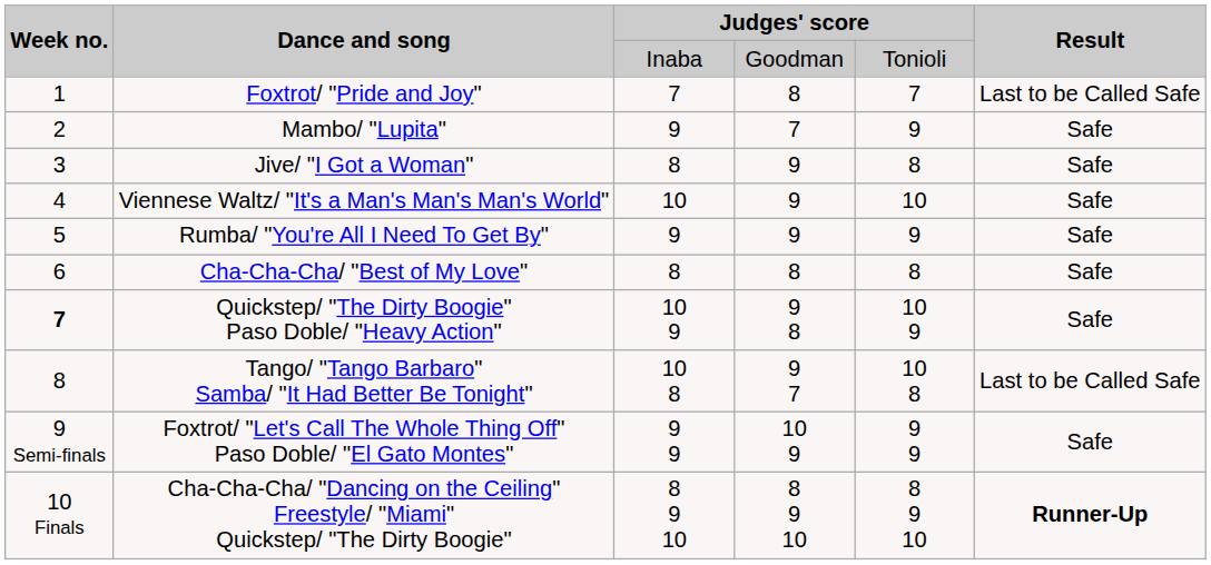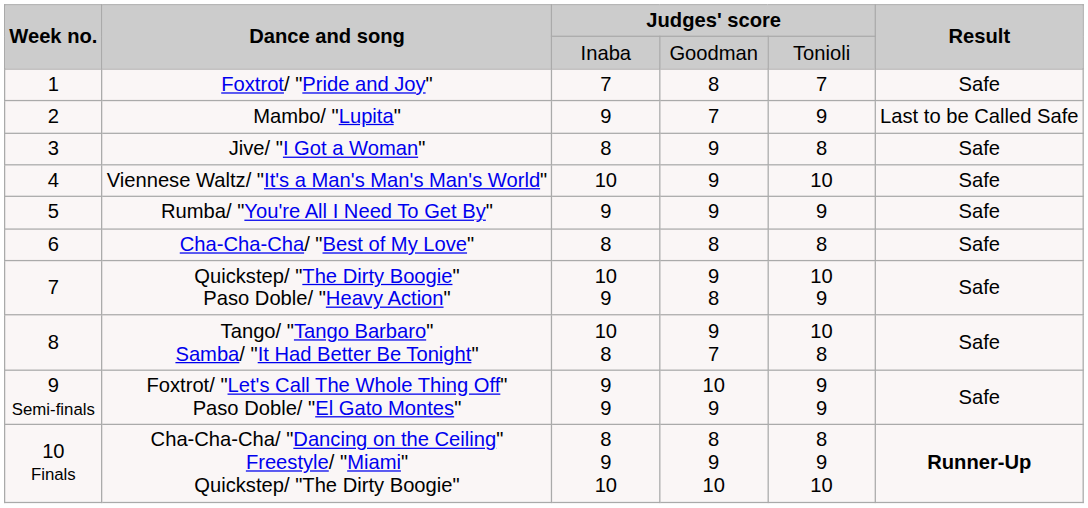 <table class="wikitable" style="float:left;">
 <tr>
 <td rowspan="2" bgcolor="#CCCCCC" align="Center"><strong>Week no.</strong></td>
 <td rowspan="2" bgcolor="#CCCCCC" align="Center"><strong>Dance and song</strong></td>
 <td colspan="3" bgcolor="#CCCCCC" align="Center"><strong>Judges' score</strong></td>
 <td rowspan="2" bgcolor="#CCCCCC" align="Center"><strong>Result</strong></td>
 </tr>
 <tr>
 <td bgcolor="#CCCCCC" width="10%" align="center">Inaba</td>
 <td bgcolor="#CCCCCC" width="10%" align="center">Goodman</td>
 <td bgcolor="#CCCCCC" width="10%" align="center">Tonioli</td>
 </tr>
 <tr>
 <td align="center" bgcolor="#FAF6F6">1</td>
 <td align="center" bgcolor="#FAF6F6"><a href='#'>Foxtrot</a>/ "<a href='#'>Pride and Joy</a>"</td>
 <td align="center" bgcolor="#FAF6F6">7</td>
 <td align="center" bgcolor="#FAF6F6">8</td>
 <td align="center" bgcolor="#FAF6F6">7</td>
-<td align="center" bgcolor="#FAF6F6">Last to be Called Safe</td>
+<td align="center" bgcolor="#FAF6F6">Safe</td>
 </tr>
 <tr>
 <td align="center" bgcolor="#FAF6F6">2</td>
 <td align="center" bgcolor="#FAF6F6">Mambo/ "<a href='#'>Lupita</a>"</td>
 <td align="center" bgcolor="#FAF6F6">9</td>
 <td align="center" bgcolor="#FAF6F6">7</td>
 <td align="center" bgcolor="#FAF6F6">9</td>
-<td align="center" bgcolor="#FAF6F6">Safe</td>
+<td align="center" bgcolor="#FAF6F6">Last to be Called Safe</td>
 </tr>
 <tr>
 <td align="center" bgcolor="#FAF6F6">3</td>
 <td align="center" bgcolor="#FAF6F6">Jive/ "<a href='#'>I Got a Woman</a>"</td>
 <td align="center" bgcolor="#FAF6F6">8</td>
 <td align="center" bgcolor="#FAF6F6">9</td>
 <td align="center" bgcolor="#FAF6F6">8</td>
 <td align="center" bgcolor="#FAF6F6">Safe</td>
 </tr>
 <tr>
 <td align="center" bgcolor="#FAF6F6">4</td>
 <td align="center" bgcolor="#FAF6F6">Viennese Waltz/ "<a href='#'>It's a Man's Man's Man's World</a>"</td>
 <td align="center" bgcolor="#FAF6F6">10</td>
 <td align="center" bgcolor="#FAF6F6">9</td>
 <td align="center" bgcolor="#FAF6F6">10</td>
 <td align="center" bgcolor="#FAF6F6">Safe</td>
 </tr>
 <tr>
 <td align="center" bgcolor="#FAF6F6">5</td>
 <td align="center" bgcolor="#FAF6F6">Rumba/ "<a href='#'>You're All I Need To Get By</a>"</td>
 <td align="center" bgcolor="#FAF6F6">9</td>
 <td align="center" bgcolor="#FAF6F6">9</td>
 <td align="center" bgcolor="#FAF6F6">9</td>
 <td align="center" bgcolor="#FAF6F6">Safe</td>
 </tr>
 <tr>
 <td align="center" bgcolor="#FAF6F6">6</td>
 <td align="center" bgcolor="#FAF6F6"><a href='#'>Cha-Cha-Cha</a>/ "<a href='#'>Best of My Love</a>"</td>
 <td align="center" bgcolor="#FAF6F6">8</td>
 <td align="center" bgcolor="#FAF6F6">8</td>
 <td align="center" bgcolor="#FAF6F6">8</td>
 <td align="center" bgcolor="#FAF6F6">Safe</td>
 </tr>
 <tr>
-<td align="center" bgcolor="#FAF6F6"><strong>7</strong></td>
+<td align="center" bgcolor="#FAF6F6">7</td>
 <td align="center" bgcolor="#FAF6F6">Quickstep/ "<a href='#'>The Dirty Boogie</a>"<br>Paso Doble/ "<a href='#'>Heavy Action</a>"</td>
 <td align="center" bgcolor="#FAF6F6">10<br>9</td>
 <td align="center" bgcolor="#FAF6F6">9<br>8</td>
 <td align="center" bgcolor="#FAF6F6">10<br>9</td>
 <td align="center" bgcolor="#FAF6F6">Safe</td>
 </tr>
 <tr>
 <td align="center" bgcolor="#FAF6F6">8</td>
 <td align="center" bgcolor="#FAF6F6">Tango/ "<a href='#'>Tango Barbaro</a>"<br><a href='#'>Samba</a>/ "<a href='#'>It Had Better Be Tonight</a>"</td>
 <td align="center" bgcolor="#FAF6F6">10<br>8</td>
 <td align="center" bgcolor="#FAF6F6">9<br>7</td>
 <td align="center" bgcolor="#FAF6F6">10<br>8</td>
-<td align="center" bgcolor="#FAF6F6">Last to be Called Safe</td>
+<td align="center" bgcolor="#FAF6F6">Safe</td>
 </tr>
 <tr>
 <td align="center" bgcolor="#FAF6F6">9<br><small>Semi-finals</small></td>
 <td align="center" bgcolor="#FAF6F6">Foxtrot/ "<a href='#'>Let's Call The Whole Thing Off</a>"<br>Paso Doble/ "<a href='#'>El Gato Montes</a>"</td>
 <td align="center" bgcolor="#FAF6F6">9<br>9</td>
 <td align="center" bgcolor="#FAF6F6">10<br>9</td>
 <td align="center" bgcolor="#FAF6F6">9<br>9</td>
 <td align="center" bgcolor="#FAF6F6">Safe</td>
 </tr>
 <tr>
 <td align="center" bgcolor="#FAF6F6">10<br><small>Finals</small></td>
 <td align="center" bgcolor="#FAF6F6">Cha-Cha-Cha/ "<a href='#'>Dancing on the Ceiling</a>"<br><a href='#'>Freestyle</a>/ "<a href='#'>Miami</a>"<br>Quickstep/ "The Dirty Boogie"</td>
 <td align="center" bgcolor="#FAF6F6">8<br>9<br>10</td>
 <td align="center" bgcolor="#FAF6F6">8<br>9<br>10</td>
 <td align="center" bgcolor="#FAF6F6">8<br>9<br>10</td>
 <td align="center" bgcolor="#FAF6F6"><strong>Runner-Up</strong></td>
 </tr>
 </table>
